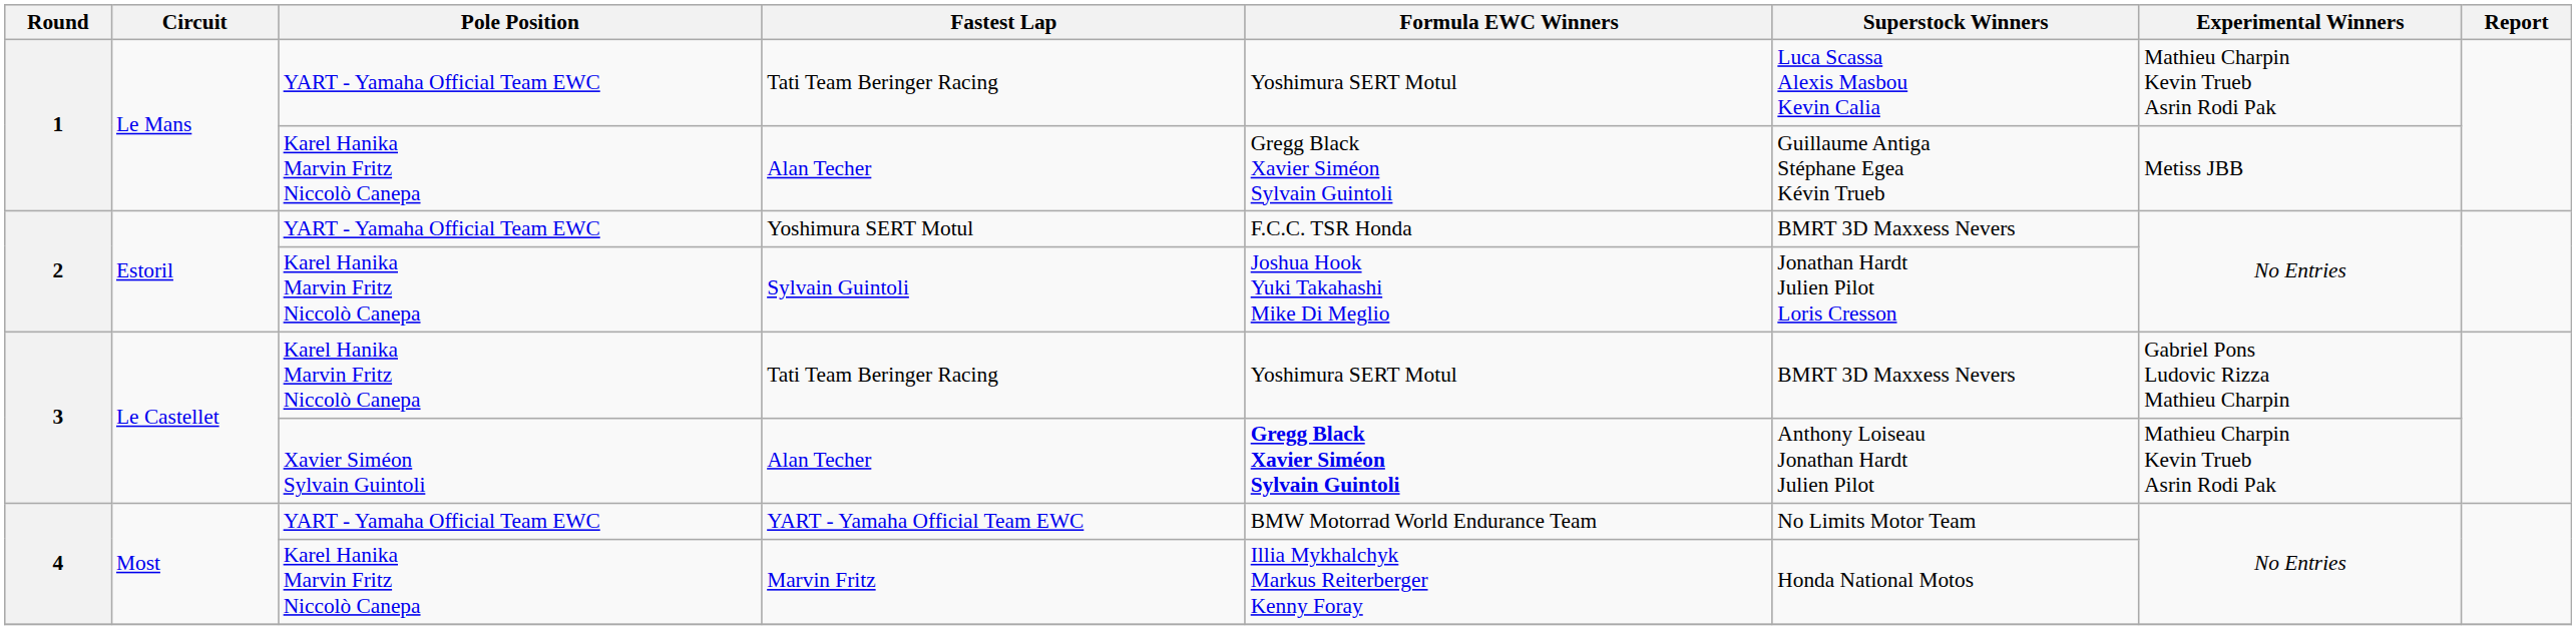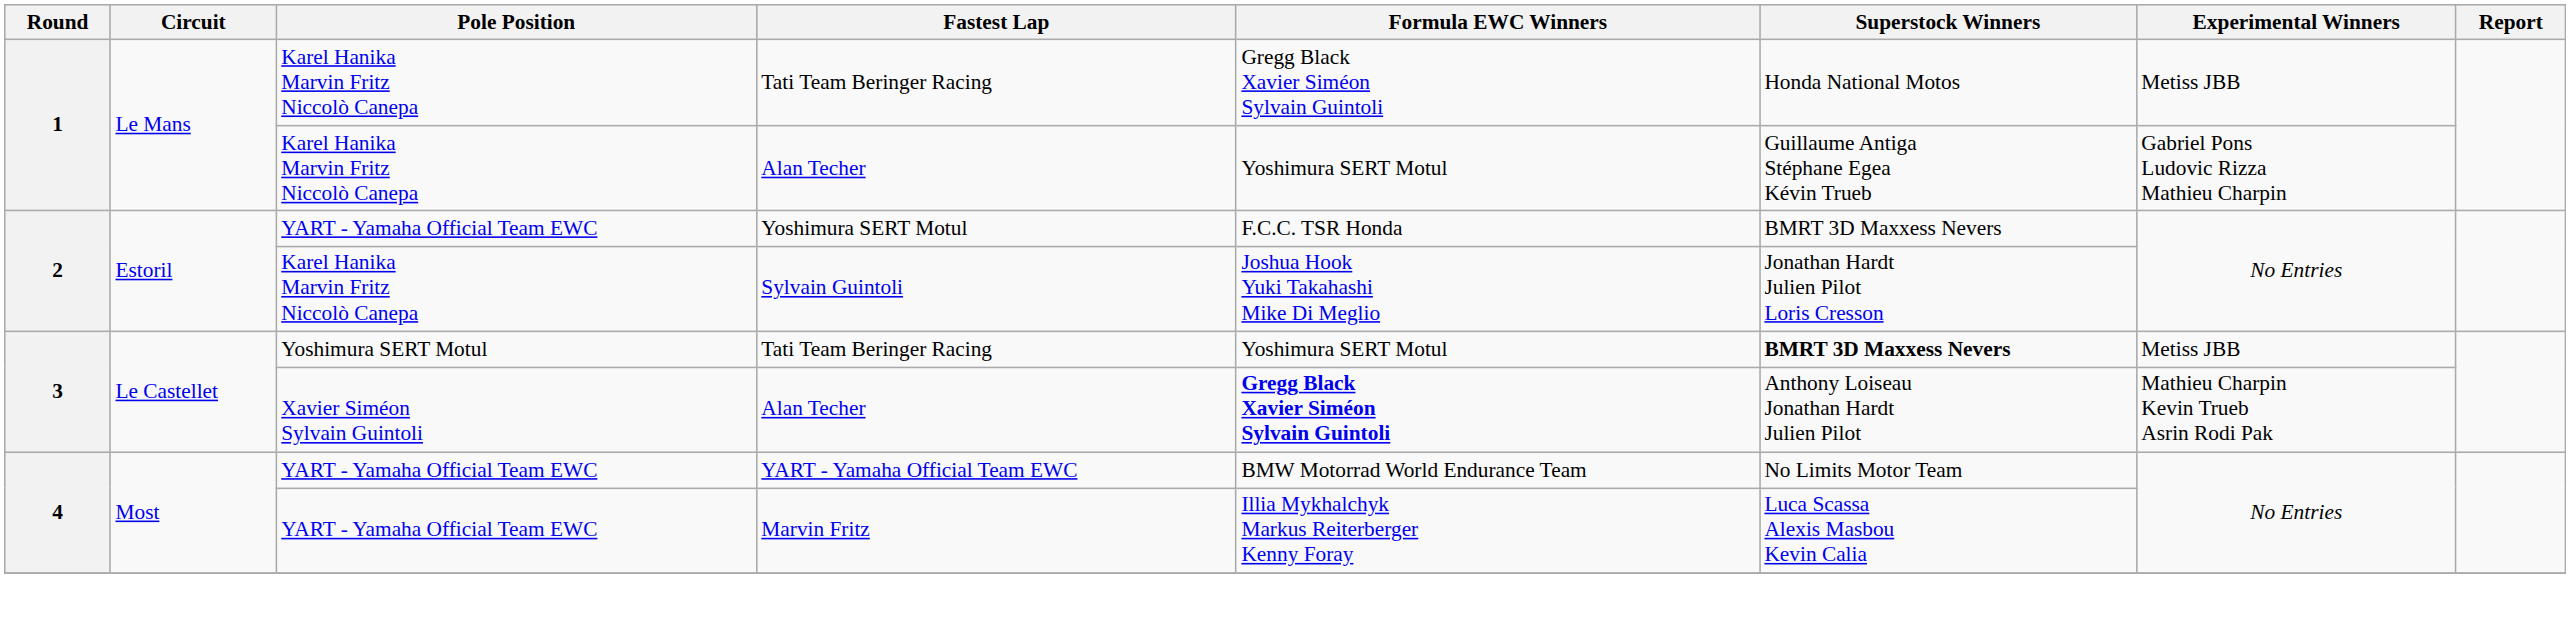 <table class="wikitable" style="font-size:85%; width:120em;">
 <tr>
 <th>Round</th>
 <th>Circuit</th>
 <th>Pole Position</th>
 <th>Fastest Lap</th>
 <th>Formula EWC Winners</th>
 <th>Superstock Winners</th>
 <th>Experimental Winners</th>
 <th>Report</th>
 </tr>
 <tr>
 <th rowspan=2>1</th>
 <td rowspan=2> <a href='#'>Le Mans</a></td>
-<td> <a href='#'>YART - Yamaha Official Team EWC</a></td>
+<td> <a href='#'>Karel Hanika</a><br> <a href='#'>Marvin Fritz</a><br> <a href='#'>Niccolò Canepa</a></td>
 <td> Tati Team Beringer Racing</td>
-<td>  Yoshimura SERT Motul</td>
-<td> <a href='#'>Luca Scassa</a><br> <a href='#'>Alexis Masbou</a><br> <a href='#'>Kevin Calia</a></td>
-<td> Mathieu Charpin<br> Kevin Trueb<br> Asrin Rodi Pak</td>
+<td> Gregg Black<br> <a href='#'>Xavier Siméon</a><br> <a href='#'>Sylvain Guintoli</a></td>
+<td> Honda National Motos</td>
+<td> Metiss JBB</td>
 <td rowspan=2 align=center></td>
 </tr>
 <tr>
 <td> <a href='#'>Karel Hanika</a><br> <a href='#'>Marvin Fritz</a><br> <a href='#'>Niccolò Canepa</a></td>
 <td> <a href='#'>Alan Techer</a></td>
-<td> Gregg Black<br> <a href='#'>Xavier Siméon</a><br> <a href='#'>Sylvain Guintoli</a></td>
+<td>  Yoshimura SERT Motul</td>
 <td> Guillaume Antiga<br> Stéphane Egea<br> Kévin Trueb</td>
-<td> Metiss JBB</td>
+<td> Gabriel Pons<br> Ludovic Rizza<br> Mathieu Charpin</td>
 </tr>
 <tr>
 <th rowspan=2>2</th>
 <td rowspan=2> <a href='#'>Estoril</a></td>
 <td> <a href='#'>YART - Yamaha Official Team EWC</a></td>
 <td>  Yoshimura SERT Motul</td>
 <td> F.C.C. TSR Honda</td>
 <td> BMRT 3D Maxxess Nevers</td>
 <td rowspan=2 align=center><em>No Entries</em></td>
 <td rowspan=2 align=center></td>
 </tr>
 <tr>
 <td> <a href='#'>Karel Hanika</a><br> <a href='#'>Marvin Fritz</a><br> <a href='#'>Niccolò Canepa</a></td>
 <td> <a href='#'>Sylvain Guintoli</a></td>
 <td> <a href='#'>Joshua Hook</a><br> <a href='#'>Yuki Takahashi</a><br> <a href='#'>Mike Di Meglio</a></td>
 <td> Jonathan Hardt<br> Julien Pilot<br> <a href='#'>Loris Cresson</a></td>
 </tr>
 <tr>
 <th rowspan=2>3</th>
 <td rowspan=2> <a href='#'>Le Castellet</a></td>
-<td> <a href='#'>Karel Hanika</a><br> <a href='#'>Marvin Fritz</a><br> <a href='#'>Niccolò Canepa</a></td>
+<td>  Yoshimura SERT Motul</td>
 <td> Tati Team Beringer Racing</td>
 <td>  Yoshimura SERT Motul</td>
-<td> BMRT 3D Maxxess Nevers</td>
-<td> Gabriel Pons<br> Ludovic Rizza<br> Mathieu Charpin</td>
+<td><strong> BMRT 3D Maxxess Nevers</strong></td>
+<td> Metiss JBB</td>
 </tr>
 <tr>
 <td> <br> <a href='#'>Xavier Siméon</a><br> <a href='#'>Sylvain Guintoli</a></td>
 <td> <a href='#'>Alan Techer</a></td>
 <td><strong> <a href='#'>Gregg Black</a><br> <a href='#'>Xavier Siméon</a><br> <a href='#'>Sylvain Guintoli</a></strong></td>
 <td> Anthony Loiseau<br> Jonathan Hardt<br> Julien Pilot</td>
 <td> Mathieu Charpin<br> Kevin Trueb<br> Asrin Rodi Pak</td>
 </tr>
 <tr>
 <th rowspan=2>4</th>
 <td rowspan=2> <a href='#'>Most</a></td>
 <td> <a href='#'>YART - Yamaha Official Team EWC</a></td>
 <td> <a href='#'>YART - Yamaha Official Team EWC</a></td>
 <td> BMW Motorrad World Endurance Team</td>
 <td> No Limits Motor Team</td>
 <td rowspan=2 align=center><em>No Entries</em></td>
 <td rowspan=2 align=center></td>
 </tr>
 <tr>
-<td> <a href='#'>Karel Hanika</a><br> <a href='#'>Marvin Fritz</a><br> <a href='#'>Niccolò Canepa</a></td>
+<td> <a href='#'>YART - Yamaha Official Team EWC</a></td>
 <td> <a href='#'>Marvin Fritz</a></td>
 <td> <a href='#'>Illia Mykhalchyk</a><br> <a href='#'>Markus Reiterberger</a><br> <a href='#'>Kenny Foray</a></td>
-<td> Honda National Motos</td>
+<td> <a href='#'>Luca Scassa</a><br> <a href='#'>Alexis Masbou</a><br> <a href='#'>Kevin Calia</a></td>
 </tr>
 <tr>
 </tr>
 </table>
